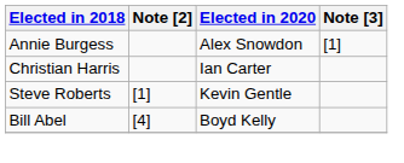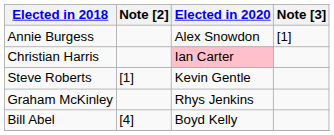 <table class="wikitable">
 <tr>
 <th><a href='#'>Elected in 2018</a></th>
 <th>Note [2]</th>
 <th><a href='#'>Elected in 2020</a></th>
 <th>Note [3]</th>
 </tr>
 <tr>
 <td>Annie Burgess</td>
 <td></td>
 <td>Alex Snowdon</td>
 <td>[1]</td>
 </tr>
 <tr>
 <td>Christian Harris</td>
 <td></td>
-<td>Ian Carter</td>
+<td style="background: pink;">Ian Carter</td>
 <td></td>
 </tr>
 <tr>
 <td>Steve Roberts</td>
 <td>[1]</td>
 <td>Kevin Gentle</td>
+<td></td>
+</tr>
+<tr>
+<td>Graham McKinley</td>
+<td></td>
+<td>Rhys Jenkins</td>
 <td></td>
 </tr>
 <tr>
 <td>Bill Abel</td>
 <td>[4]</td>
 <td>Boyd Kelly</td>
 <td></td>
 </tr>
 <tr>
 </tr>
 </table>
